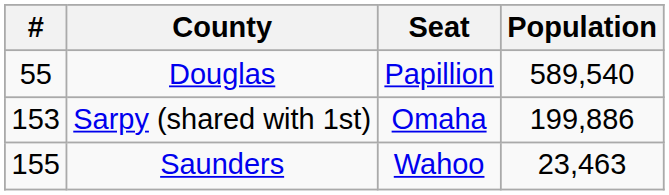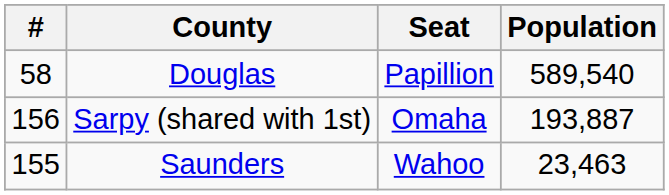 <table class="wikitable sortable" style="text-align:center;">
 <tr>
 <th>#</th>
 <th>County</th>
 <th>Seat</th>
 <th>Population</th>
 </tr>
 <tr>
-<td>55</td>
+<td>58</td>
 <td><a href='#'>Douglas</a></td>
 <td><a href='#'>Papillion</a></td>
 <td>589,540</td>
 </tr>
 <tr>
-<td>153</td>
+<td>156</td>
 <td><a href='#'>Sarpy</a> (shared with 1st)</td>
 <td><a href='#'>Omaha</a></td>
-<td>199,886</td>
+<td>193,887</td>
 </tr>
 <tr>
 <td>155</td>
 <td><a href='#'>Saunders</a></td>
 <td><a href='#'>Wahoo</a></td>
 <td>23,463</td>
 </tr>
 </table>
